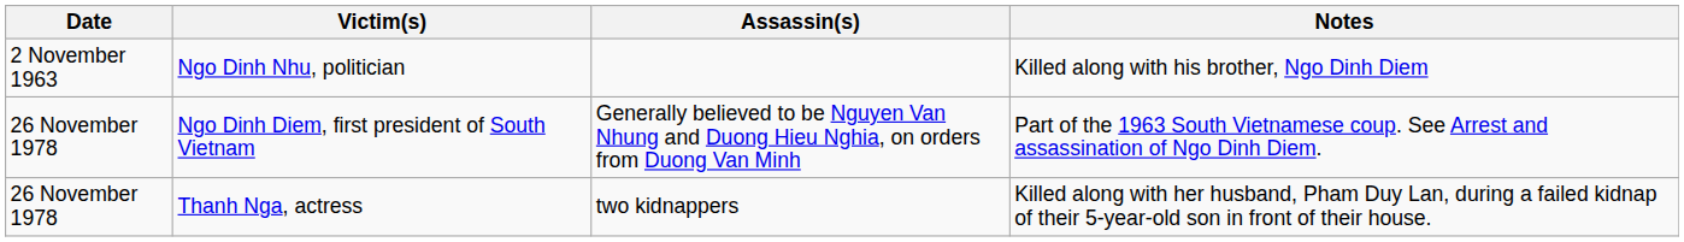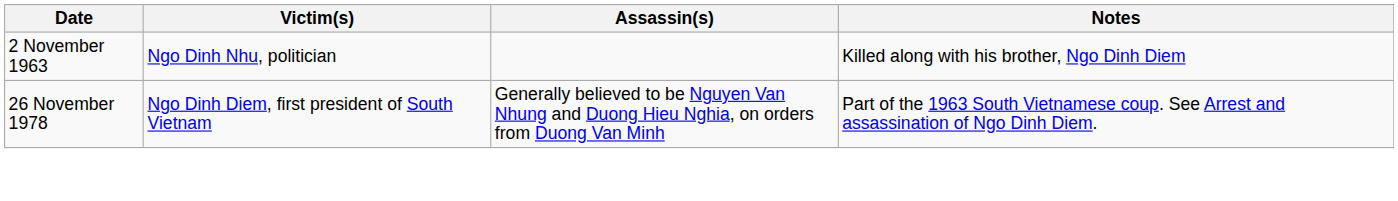 <table class="wikitable"  style="width:100%">
 <tr>
 <th style="width:10%">Date</th>
 <th style="width:25%">Victim(s)</th>
 <th style="width:25%">Assassin(s)</th>
 <th style="width:40%">Notes</th>
 </tr>
 <tr>
 <td>2 November 1963</td>
 <td><a href='#'>Ngo Dinh Nhu</a>, politician</td>
 <td></td>
 <td>Killed along with his brother, <a href='#'>Ngo Dinh Diem</a></td>
 </tr>
 <tr Killed along with his brother, >
 <td>26 November 1978</td>
 <td><a href='#'>Ngo Dinh Diem</a>, first president of <a href='#'>South Vietnam</a></td>
 <td>Generally believed to be <a href='#'>Nguyen Van Nhung</a> and <a href='#'>Duong Hieu Nghia</a>, on orders from <a href='#'>Duong Van Minh</a></td>
 <td>Part of the <a href='#'>1963 South Vietnamese coup</a>. See <a href='#'>Arrest and assassination of Ngo Dinh Diem</a>.</td>
 </tr>
-<tr>
-<td>26 November 1978</td>
-<td><a href='#'>Thanh Nga</a>, actress</td>
-<td>two kidnappers</td>
-<td>Killed along with her husband, Pham Duy Lan, during a failed kidnap of their 5-year-old son in front of their house.</td>
-</tr>
 </table>
